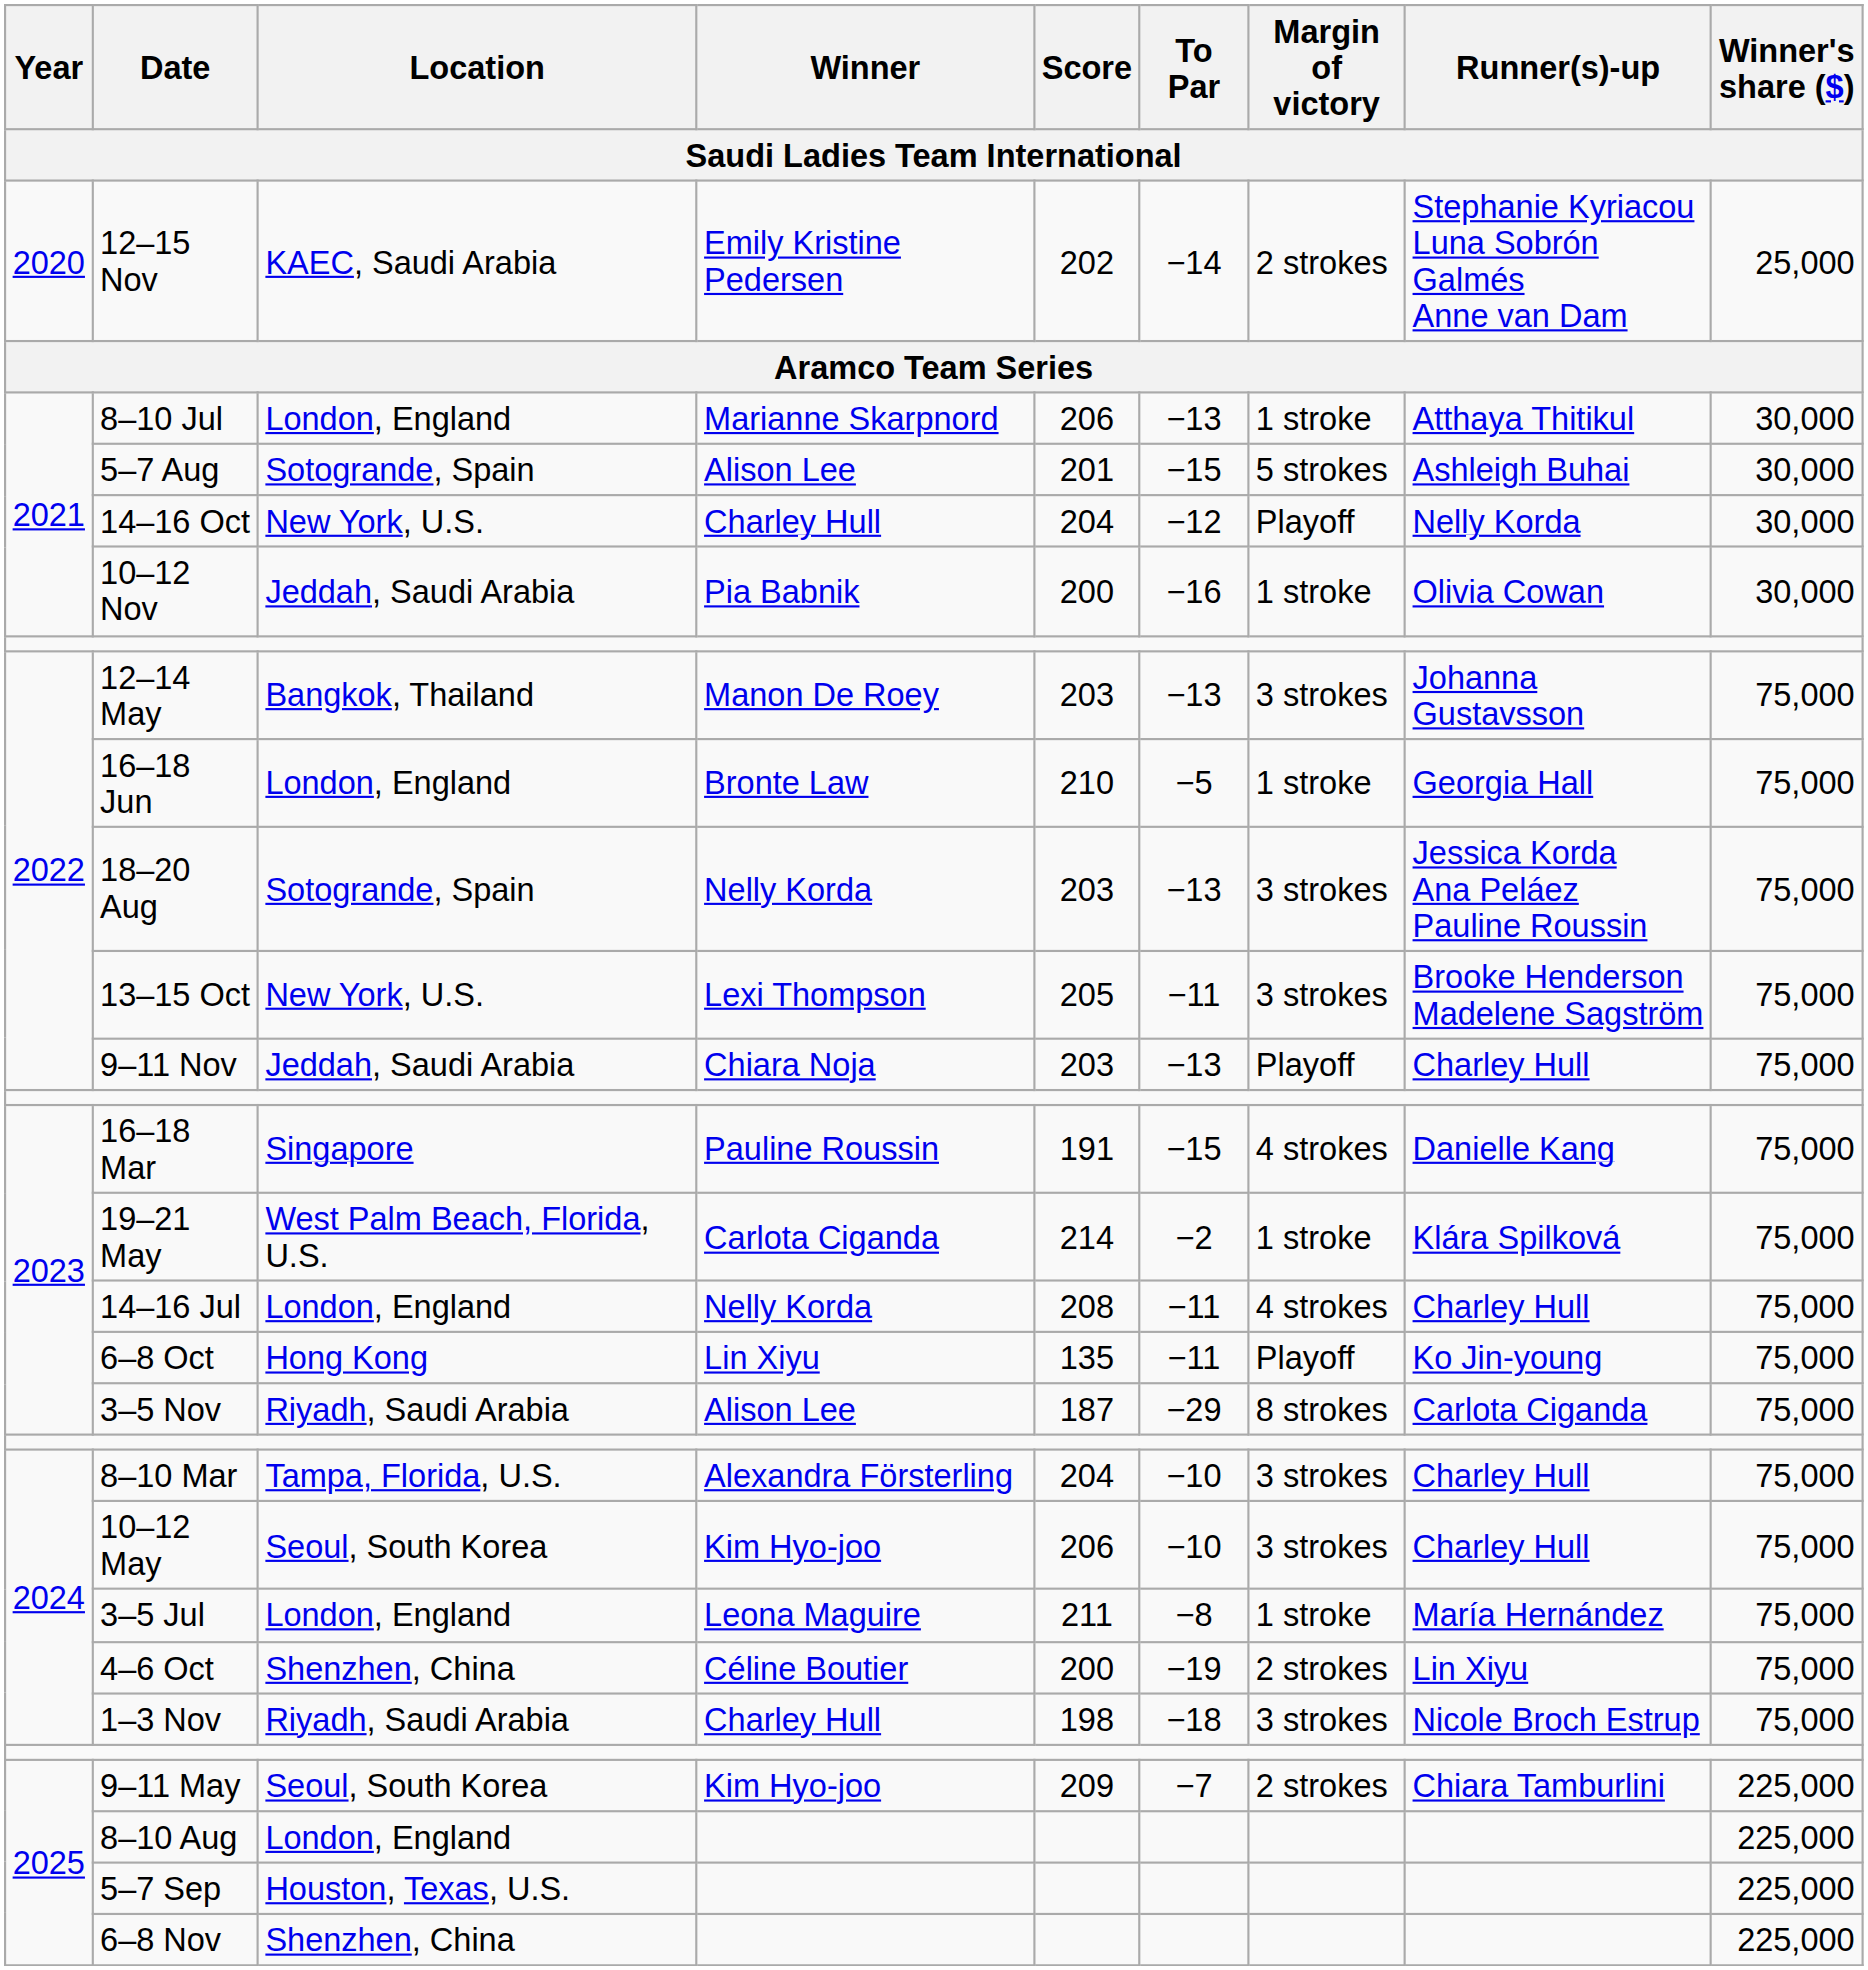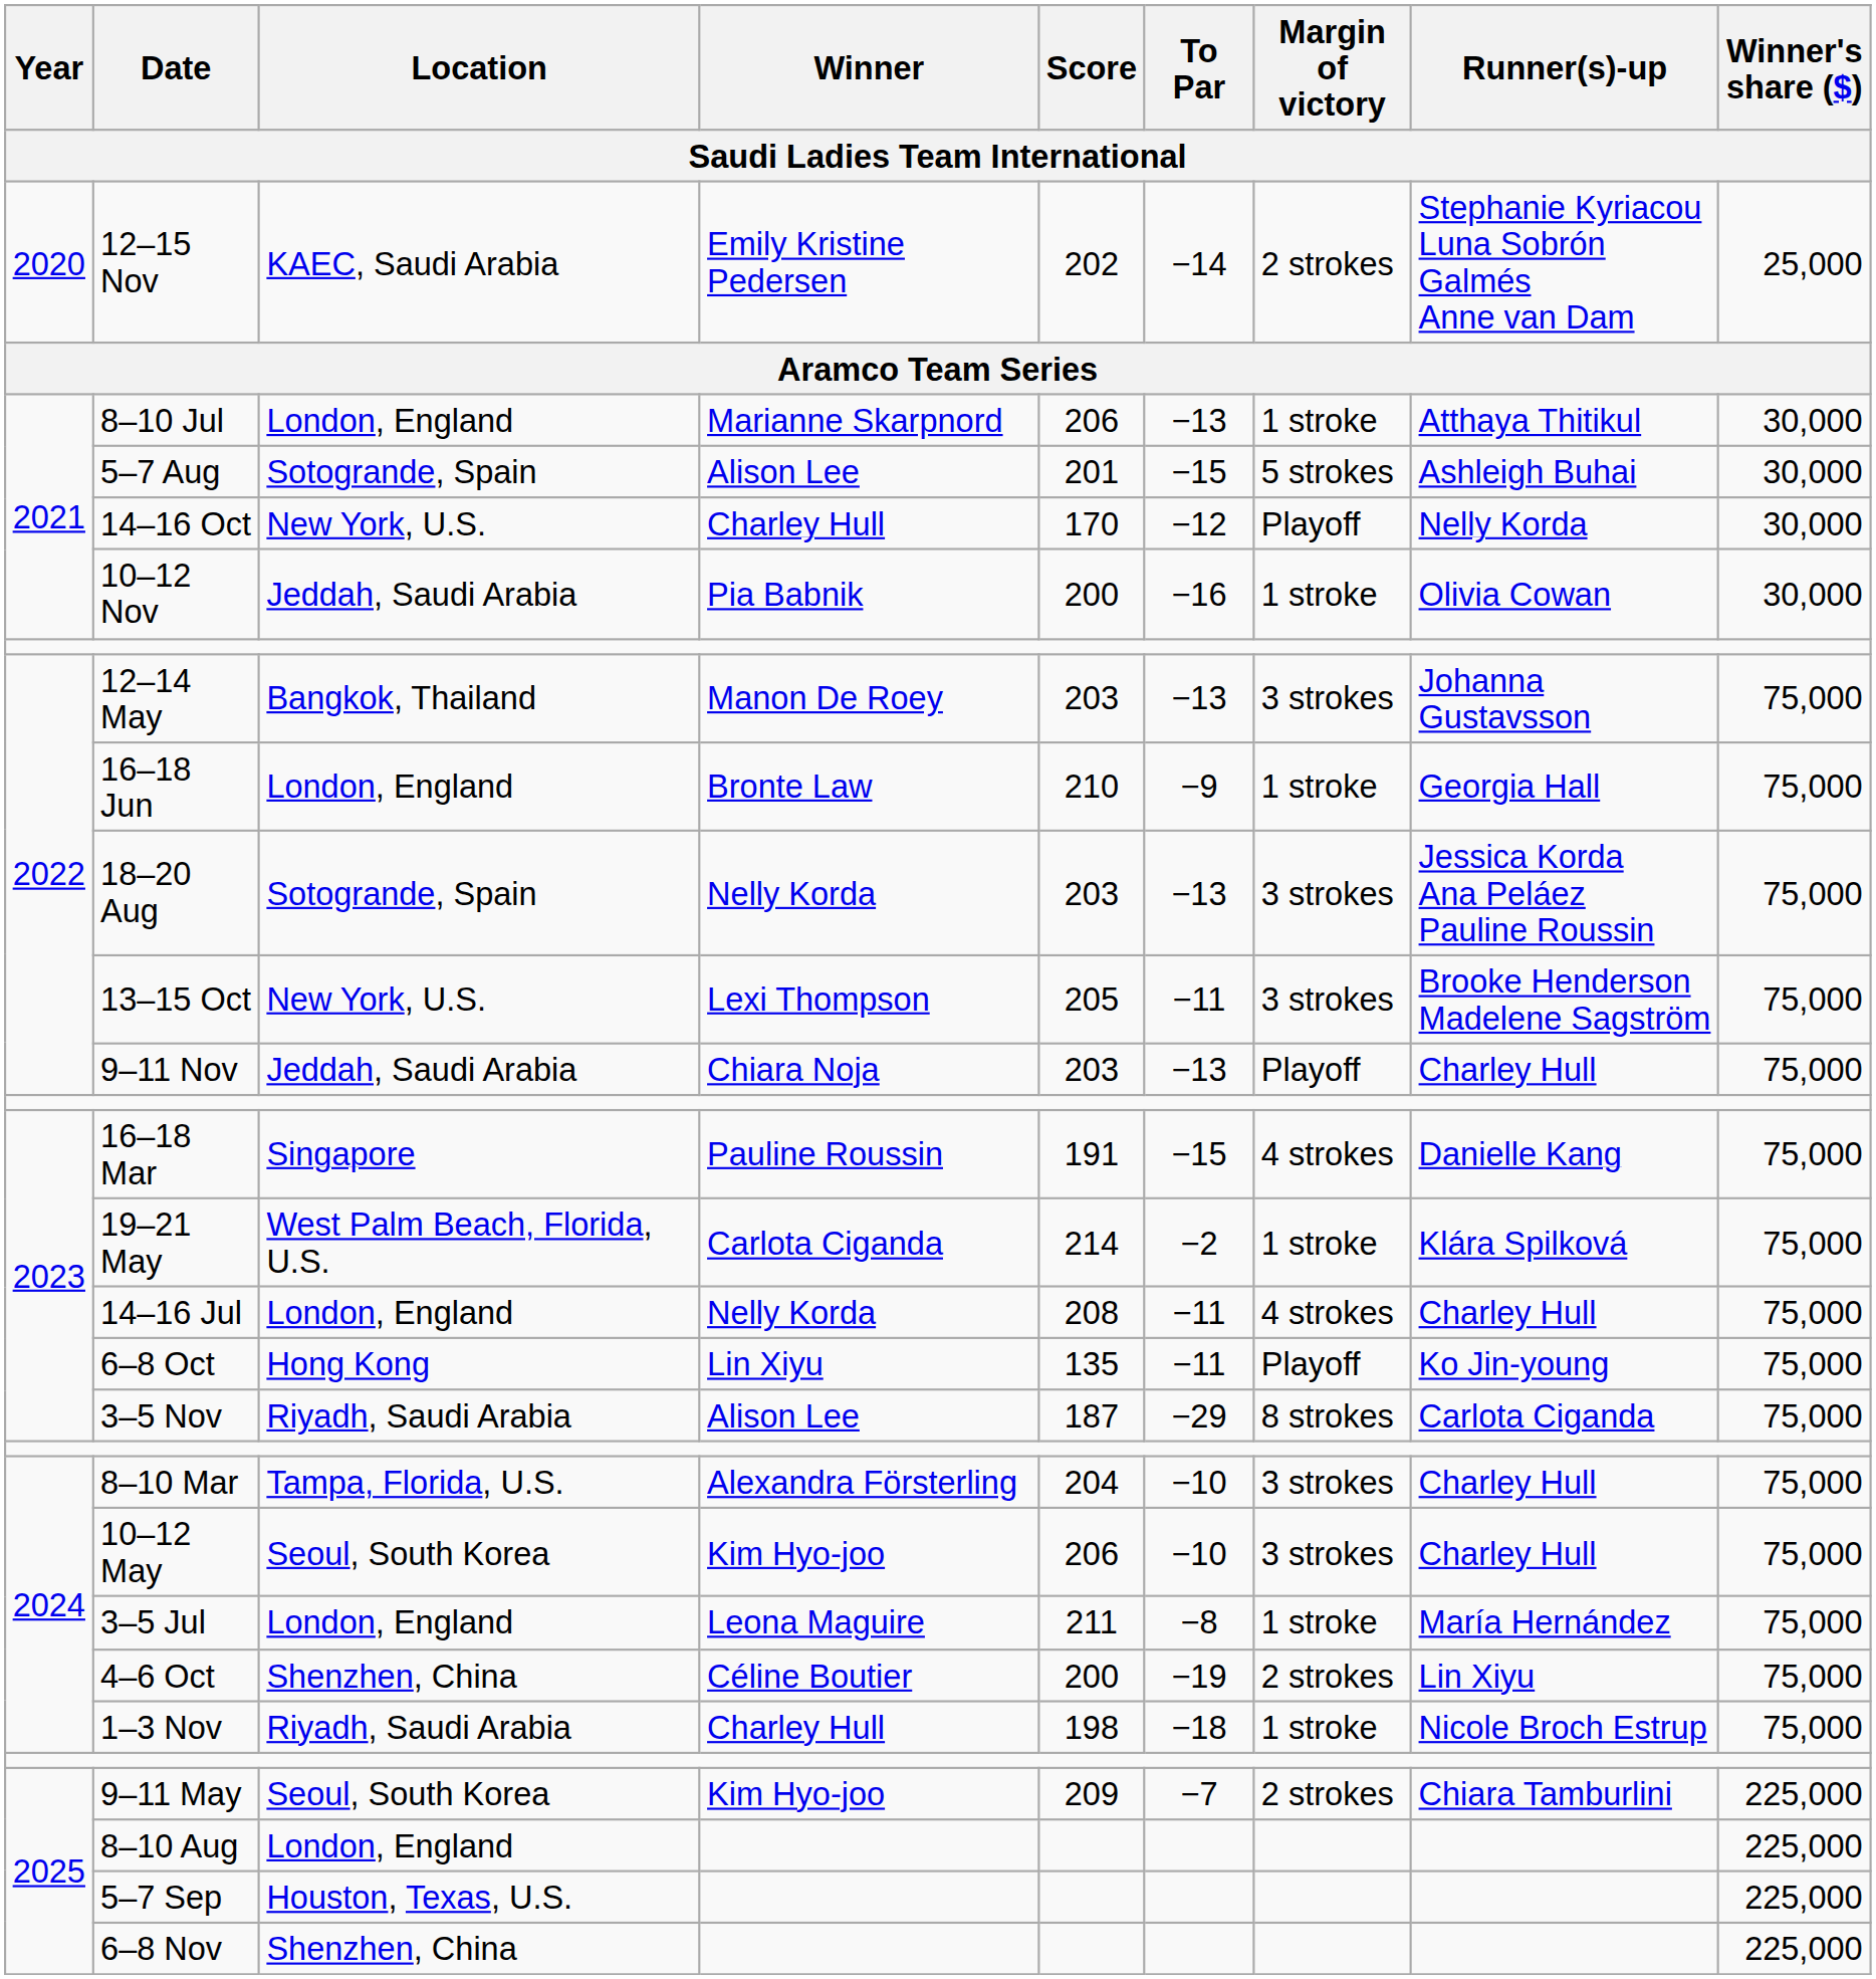 <table class=wikitable style="font-size:95%">
 <tr>
 <th>Year</th>
 <th>Date</th>
 <th>Location</th>
 <th>Winner</th>
 <th>Score</th>
 <th>To Par</th>
 <th>Margin of<br>victory</th>
 <th>Runner(s)-up</th>
 <th>Winner's<br>share (<a href='#'>$</a>)</th>
 </tr>
 <tr>
 <th colspan=9>Saudi Ladies Team International</th>
 </tr>
 <tr>
 <td align=center><a href='#'>2020</a></td>
 <td>12–15 Nov</td>
 <td><a href='#'>KAEC</a>, Saudi Arabia</td>
 <td> <a href='#'>Emily Kristine Pedersen</a></td>
 <td align=center>202</td>
 <td align=center>−14</td>
 <td>2 strokes</td>
 <td> <a href='#'>Stephanie Kyriacou</a><br> <a href='#'>Luna Sobrón Galmés</a><br> <a href='#'>Anne van Dam</a></td>
 <td align=right>25,000</td>
 </tr>
 <tr>
 <th colspan=9>Aramco Team Series</th>
 </tr>
 <tr>
 <td align=center rowspan=4><a href='#'>2021</a></td>
 <td>8–10 Jul</td>
 <td><a href='#'>London</a>, England</td>
 <td> <a href='#'>Marianne Skarpnord</a></td>
 <td align=center>206</td>
 <td align=center>−13</td>
 <td>1 stroke</td>
 <td> <a href='#'>Atthaya Thitikul</a></td>
 <td align=right>30,000</td>
 </tr>
 <tr>
 <td>5–7 Aug</td>
 <td><a href='#'>Sotogrande</a>, Spain</td>
 <td> <a href='#'>Alison Lee</a></td>
 <td align=center>201</td>
 <td align=center>−15</td>
 <td>5 strokes</td>
 <td> <a href='#'>Ashleigh Buhai</a></td>
 <td align=right>30,000</td>
 </tr>
 <tr>
 <td>14–16 Oct</td>
 <td><a href='#'>New York</a>, U.S.</td>
 <td> <a href='#'>Charley Hull</a></td>
-<td align=center>204</td>
+<td align=center>170</td>
 <td align=center>−12</td>
 <td>Playoff</td>
 <td> <a href='#'>Nelly Korda</a></td>
 <td align=right>30,000</td>
 </tr>
 <tr>
 <td>10–12 Nov</td>
 <td><a href='#'>Jeddah</a>, Saudi Arabia</td>
 <td> <a href='#'>Pia Babnik</a></td>
 <td align=center>200</td>
 <td align=center>−16</td>
 <td>1 stroke</td>
 <td> <a href='#'>Olivia Cowan</a></td>
 <td align=right>30,000</td>
 </tr>
 <tr>
 <td colspan=9></td>
 </tr>
 <tr>
 <td align=center rowspan=5><a href='#'>2022</a></td>
 <td>12–14 May</td>
 <td><a href='#'>Bangkok</a>, Thailand</td>
 <td> <a href='#'>Manon De Roey</a></td>
 <td align=center>203</td>
 <td align=center>−13</td>
 <td>3 strokes</td>
 <td> <a href='#'>Johanna Gustavsson</a></td>
 <td align=right>75,000</td>
 </tr>
 <tr>
 <td>16–18 Jun</td>
 <td><a href='#'>London</a>, England</td>
 <td> <a href='#'>Bronte Law</a></td>
 <td align="center">210</td>
-<td align="center">−5</td>
+<td align="center">−9</td>
 <td>1 stroke</td>
 <td> <a href='#'>Georgia Hall</a></td>
 <td align="right">75,000</td>
 </tr>
 <tr>
 <td>18–20 Aug</td>
 <td><a href='#'>Sotogrande</a>, Spain</td>
 <td> <a href='#'>Nelly Korda</a></td>
 <td align=center>203</td>
 <td align=center>−13</td>
 <td>3 strokes</td>
 <td> <a href='#'>Jessica Korda</a><br> <a href='#'>Ana Peláez</a><br> <a href='#'>Pauline Roussin</a></td>
 <td align=right>75,000</td>
 </tr>
 <tr>
 <td>13–15 Oct</td>
 <td><a href='#'>New York</a>, U.S.</td>
 <td> <a href='#'>Lexi Thompson</a></td>
 <td align=center>205</td>
 <td align=center>−11</td>
 <td>3 strokes</td>
 <td> <a href='#'>Brooke Henderson</a><br> <a href='#'>Madelene Sagström</a></td>
 <td align="right">75,000</td>
 </tr>
 <tr>
 <td>9–11 Nov</td>
 <td><a href='#'>Jeddah</a>, Saudi Arabia</td>
 <td> <a href='#'>Chiara Noja</a></td>
 <td align=center>203</td>
 <td align=center>−13</td>
 <td>Playoff</td>
 <td> <a href='#'>Charley Hull</a></td>
 <td align=right>75,000</td>
 </tr>
 <tr>
 <td colspan=9></td>
 </tr>
 <tr>
 <td align=center rowspan=5><a href='#'>2023</a></td>
 <td>16–18 Mar</td>
 <td><a href='#'>Singapore</a></td>
 <td> <a href='#'>Pauline Roussin</a></td>
 <td align=center>191</td>
 <td align=center>−15</td>
 <td>4 strokes</td>
 <td> <a href='#'>Danielle Kang</a></td>
 <td align=right>75,000</td>
 </tr>
 <tr>
 <td>19–21 May</td>
 <td><a href='#'>West Palm Beach, Florida</a>, U.S.</td>
 <td> <a href='#'>Carlota Ciganda</a></td>
 <td align=center>214</td>
 <td align=center>−2</td>
 <td>1 stroke</td>
 <td> <a href='#'>Klára Spilková</a></td>
 <td align=right>75,000</td>
 </tr>
 <tr>
 <td>14–16 Jul</td>
 <td><a href='#'>London</a>, England</td>
 <td> <a href='#'>Nelly Korda</a></td>
 <td align=center>208</td>
 <td align=center>−11</td>
 <td>4 strokes</td>
 <td> <a href='#'>Charley Hull</a></td>
 <td align=right>75,000</td>
 </tr>
 <tr>
 <td>6–8 Oct</td>
 <td><a href='#'>Hong Kong</a></td>
 <td> <a href='#'>Lin Xiyu</a></td>
 <td align=center>135</td>
 <td align=center>−11</td>
 <td>Playoff</td>
 <td> <a href='#'>Ko Jin-young</a></td>
 <td align=right>75,000</td>
 </tr>
 <tr>
 <td>3–5 Nov</td>
 <td><a href='#'>Riyadh</a>, Saudi Arabia</td>
 <td> <a href='#'>Alison Lee</a></td>
 <td align=center>187</td>
 <td align=center>−29</td>
 <td>8 strokes</td>
 <td> <a href='#'>Carlota Ciganda</a></td>
 <td align=right>75,000</td>
 </tr>
 <tr>
 <td colspan=9></td>
 </tr>
 <tr>
 <td align=center rowspan=5><a href='#'>2024</a></td>
 <td>8–10 Mar</td>
 <td><a href='#'>Tampa, Florida</a>, U.S.</td>
 <td> <a href='#'>Alexandra Försterling</a></td>
 <td align=center>204</td>
 <td align=center>−10</td>
 <td>3 strokes</td>
 <td> <a href='#'>Charley Hull</a></td>
 <td align=right>75,000</td>
 </tr>
 <tr>
 <td>10–12 May</td>
 <td><a href='#'>Seoul</a>, South Korea</td>
 <td> <a href='#'>Kim Hyo-joo</a></td>
 <td align=center>206</td>
 <td align=center>−10</td>
 <td>3 strokes</td>
 <td> <a href='#'>Charley Hull</a></td>
 <td align=right>75,000</td>
 </tr>
 <tr>
 <td>3–5 Jul</td>
 <td><a href='#'>London</a>, England</td>
 <td> <a href='#'>Leona Maguire</a></td>
 <td align=center>211</td>
 <td align=center>−8</td>
 <td>1 stroke</td>
 <td> <a href='#'>María Hernández</a></td>
 <td align=right>75,000</td>
 </tr>
 <tr>
 <td>4–6 Oct</td>
 <td><a href='#'>Shenzhen</a>, China</td>
 <td> <a href='#'>Céline Boutier</a></td>
 <td align=center>200</td>
 <td align=center>−19</td>
 <td>2 strokes</td>
 <td> <a href='#'>Lin Xiyu</a></td>
 <td align=right>75,000</td>
 </tr>
 <tr>
 <td>1–3 Nov</td>
 <td><a href='#'>Riyadh</a>, Saudi Arabia</td>
 <td> <a href='#'>Charley Hull</a></td>
 <td align=center>198</td>
 <td align=center>−18</td>
-<td>3 strokes</td>
+<td>1 stroke</td>
 <td> <a href='#'>Nicole Broch Estrup</a></td>
 <td align=right>75,000</td>
 </tr>
 <tr>
 <td colspan=9></td>
 </tr>
 <tr>
 <td align=center rowspan=4><a href='#'>2025</a></td>
 <td>9–11 May</td>
 <td><a href='#'>Seoul</a>, South Korea</td>
 <td> <a href='#'>Kim Hyo-joo</a></td>
 <td align=center>209</td>
 <td align=center>−7</td>
 <td>2 strokes</td>
 <td> <a href='#'>Chiara Tamburlini</a></td>
 <td align=right>225,000</td>
 </tr>
 <tr>
 <td>8–10 Aug</td>
 <td><a href='#'>London</a>, England</td>
 <td></td>
 <td align=center></td>
 <td align=center></td>
 <td></td>
 <td></td>
 <td align=right>225,000</td>
 </tr>
 <tr>
 <td>5–7 Sep</td>
 <td><a href='#'>Houston</a>, <a href='#'>Texas</a>, U.S.</td>
 <td></td>
 <td align=center></td>
 <td align=center></td>
 <td></td>
 <td></td>
 <td align=right>225,000</td>
 </tr>
 <tr>
 <td>6–8 Nov</td>
 <td><a href='#'>Shenzhen</a>, China</td>
 <td></td>
 <td align=center></td>
 <td align=center></td>
 <td></td>
 <td></td>
 <td align=right>225,000</td>
 </tr>
 </table>
